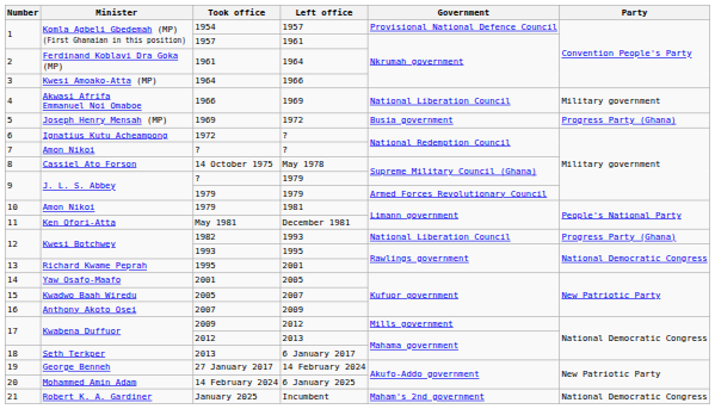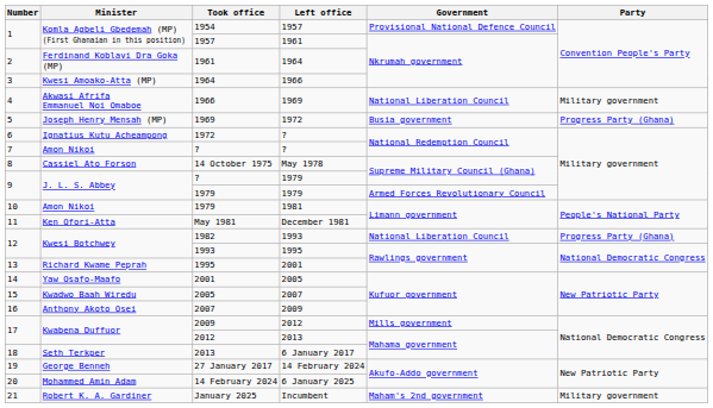 <table class="wikitable" style="font-size:90%; text-align:left;">
 <tr>
 <th>Number</th>
 <th width="200">Minister</th>
 <th>Took office</th>
 <th>Left office</th>
 <th>Government</th>
 <th>Party</th>
 </tr>
 <tr>
 <td rowspan="2">1</td>
 <td rowspan="2"><a href='#'>Komla Agbeli Gbedemah</a> (MP)<br><small>(First Ghanaian in this position)</small></td>
 <td>1954</td>
 <td>1957</td>
 <td><a href='#'>Provisional National Defence Council</a></td>
 <td rowspan="4"><a href='#'>Convention People's Party</a></td>
 </tr>
 <tr>
 <td>1957</td>
 <td>1961</td>
 <td rowspan="3"><a href='#'>Nkrumah government</a></td>
 </tr>
 <tr>
 <td>2</td>
 <td><a href='#'>Ferdinand Koblavi Dra Goka</a> (MP)</td>
 <td>1961</td>
 <td>1964</td>
 </tr>
 <tr>
 <td>3</td>
 <td><a href='#'>Kwesi Amoako-Atta</a> (MP)</td>
 <td>1964</td>
 <td>1966</td>
 </tr>
 <tr>
 <td>4</td>
 <td><a href='#'>Akwasi Afrifa</a><br><a href='#'>Emmanuel Noi Omaboe</a></td>
 <td>1966</td>
 <td>1969</td>
 <td><a href='#'>National Liberation Council</a></td>
 <td>Military government</td>
 </tr>
 <tr>
 <td>5</td>
 <td><a href='#'>Joseph Henry Mensah</a> (MP)</td>
 <td>1969</td>
 <td>1972</td>
 <td><a href='#'>Busia government</a></td>
 <td><a href='#'>Progress Party (Ghana)</a></td>
 </tr>
 <tr>
 <td>6</td>
 <td><a href='#'>Ignatius Kutu Acheampong</a></td>
 <td>1972</td>
 <td>?</td>
 <td rowspan="2"><a href='#'>National Redemption Council</a></td>
 <td rowspan="5">Military government</td>
 </tr>
 <tr>
 <td>7</td>
 <td><a href='#'>Amon Nikoi</a></td>
 <td>?</td>
 <td>?</td>
 </tr>
 <tr>
 <td>8</td>
 <td><a href='#'>Cassiel Ato Forson</a></td>
 <td>14 October 1975</td>
 <td>May 1978</td>
 <td rowspan="2"><a href='#'>Supreme Military Council (Ghana)</a></td>
 </tr>
 <tr>
 <td rowspan="2">9</td>
 <td rowspan="2"><a href='#'>J. L. S. Abbey</a></td>
 <td>?</td>
 <td>1979</td>
 </tr>
 <tr>
 <td>1979</td>
 <td>1979</td>
 <td><a href='#'>Armed Forces Revolutionary Council</a></td>
 </tr>
 <tr>
 <td>10</td>
 <td><a href='#'>Amon Nikoi</a></td>
 <td>1979</td>
 <td>1981</td>
 <td rowspan="2"><a href='#'>Limann government</a></td>
 <td rowspan="2"><a href='#'>People's National Party</a></td>
 </tr>
 <tr>
 <td>11</td>
 <td><a href='#'>Ken Ofori-Atta</a></td>
 <td>May 1981</td>
 <td>December 1981</td>
 </tr>
 <tr>
 <td rowspan="2">12</td>
 <td rowspan="2"><a href='#'>Kwesi Botchwey</a></td>
 <td>1982</td>
 <td>1993</td>
 <td><a href='#'>National Liberation Council</a></td>
 <td><a href='#'>Progress Party (Ghana)</a></td>
 </tr>
 <tr>
 <td>1993</td>
 <td>1995</td>
 <td rowspan="2"><a href='#'>Rawlings government</a></td>
 <td rowspan="2"><a href='#'>National Democratic Congress</a></td>
 </tr>
 <tr>
 <td>13</td>
 <td><a href='#'>Richard Kwame Peprah</a></td>
 <td>1995</td>
 <td>2001</td>
 </tr>
 <tr>
 <td>14</td>
 <td><a href='#'>Yaw Osafo-Maafo</a></td>
 <td>2001</td>
 <td>2005</td>
 <td rowspan="3"><a href='#'>Kufuor government</a></td>
 <td rowspan="3"><a href='#'>New Patriotic Party</a></td>
 </tr>
 <tr>
 <td>15</td>
 <td><a href='#'>Kwadwo Baah Wiredu</a></td>
 <td>2005</td>
 <td>2007</td>
 </tr>
 <tr>
 <td>16</td>
 <td><a href='#'>Anthony Akoto Osei</a></td>
 <td>2007</td>
 <td>2009</td>
 </tr>
 <tr>
 <td rowspan="2">17</td>
 <td rowspan="2"><a href='#'>Kwabena Duffuor</a></td>
 <td>2009</td>
 <td>2012</td>
 <td><a href='#'>Mills government</a></td>
 <td rowspan="3">National Democratic Congress</td>
 </tr>
 <tr>
 <td>2012</td>
 <td>2013</td>
 <td rowspan="2"><a href='#'>Mahama government</a></td>
 </tr>
 <tr>
 <td>18</td>
 <td><a href='#'>Seth Terkper</a></td>
 <td>2013</td>
 <td>6 January 2017</td>
 </tr>
 <tr>
 <td>19</td>
 <td><a href='#'>George Benneh</a></td>
 <td>27 January 2017</td>
 <td>14 February 2024</td>
 <td rowspan=2><a href='#'>Akufo-Addo government</a></td>
 <td rowspan=2>New Patriotic Party</td>
 </tr>
 <tr>
 <td>20</td>
 <td><a href='#'>Mohammed Amin Adam</a></td>
 <td>14 February 2024</td>
 <td>6 January 2025</td>
 </tr>
 <tr>
 <td>21</td>
 <td><a href='#'>Robert K. A. Gardiner</a></td>
 <td>January 2025</td>
 <td>Incumbent</td>
 <td><a href='#'>Maham's 2nd government</a></td>
-<td>National Democratic Congress</td>
+<td>Military government</td>
 </tr>
 </table>
